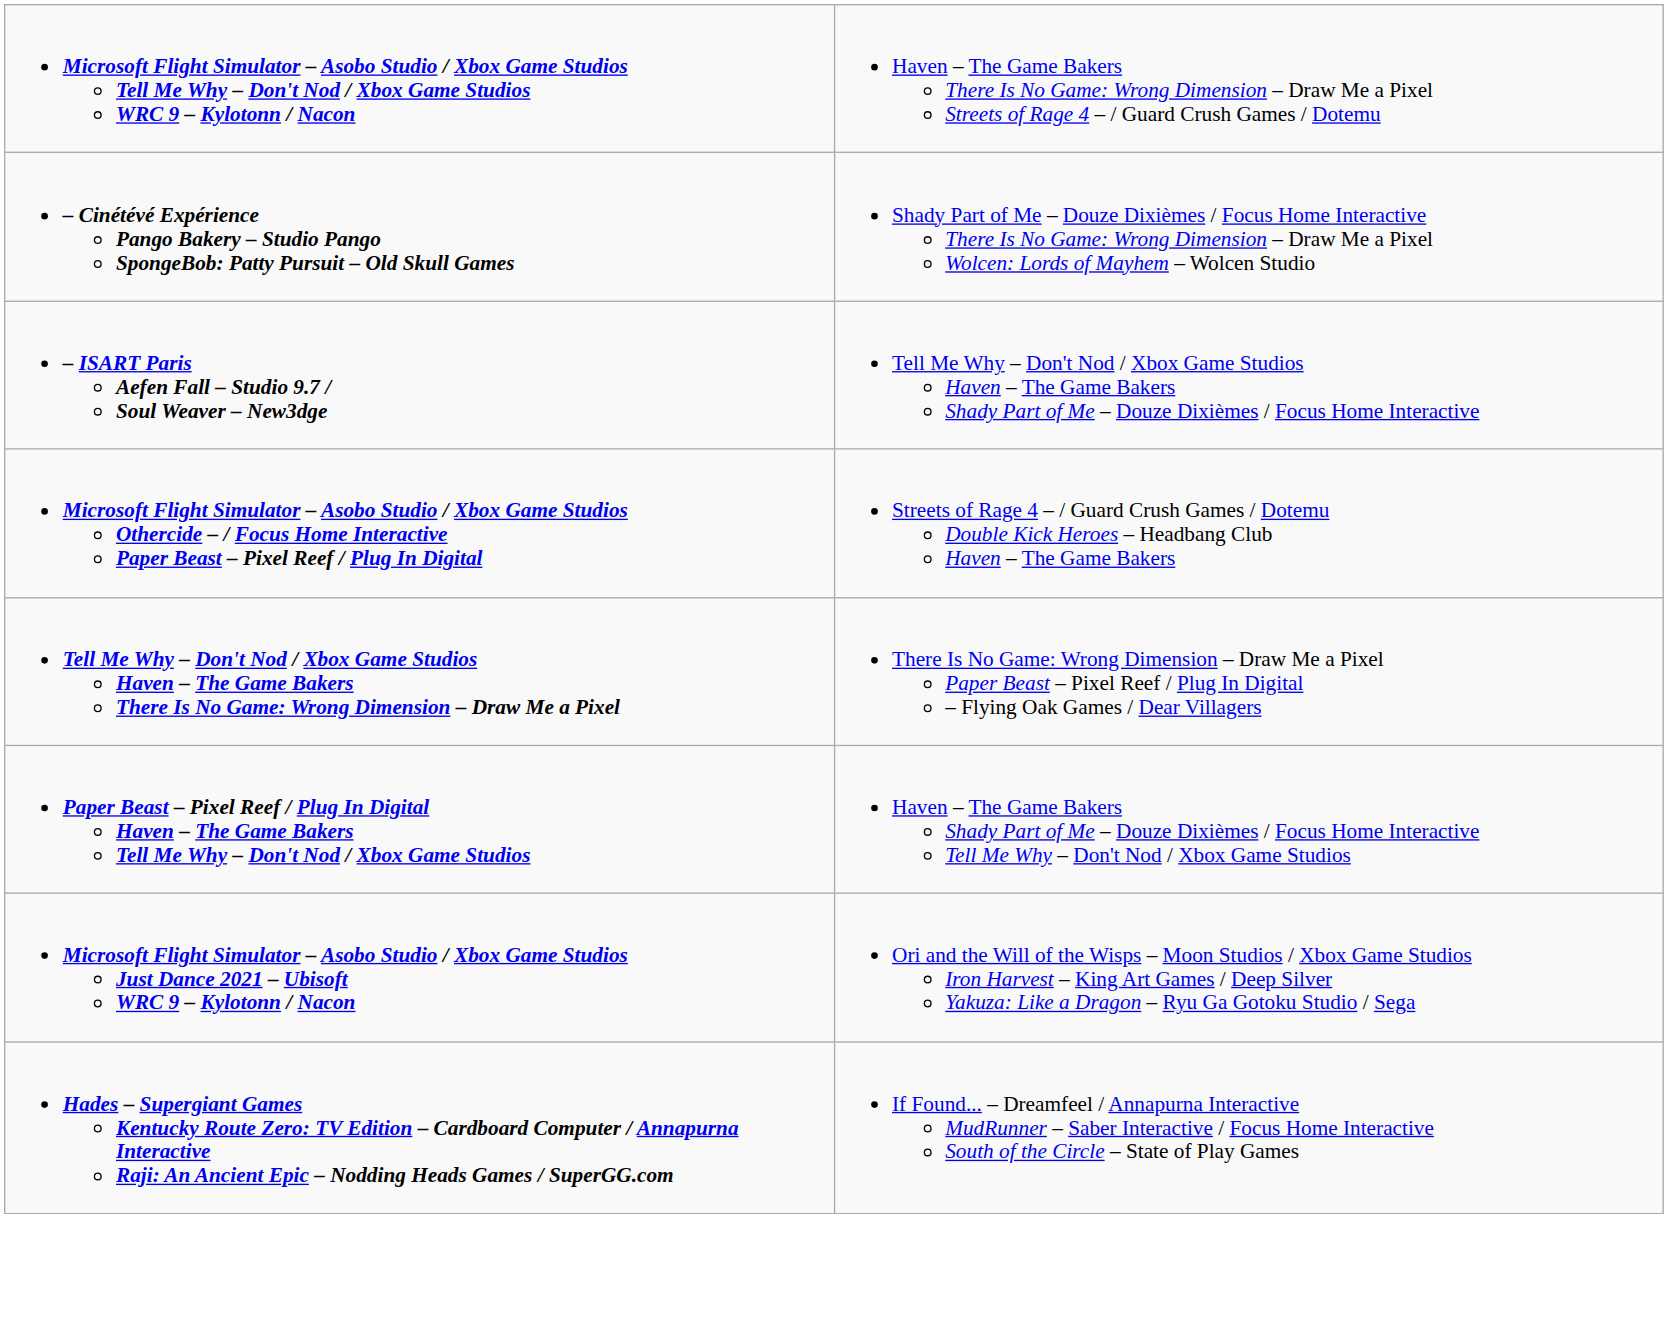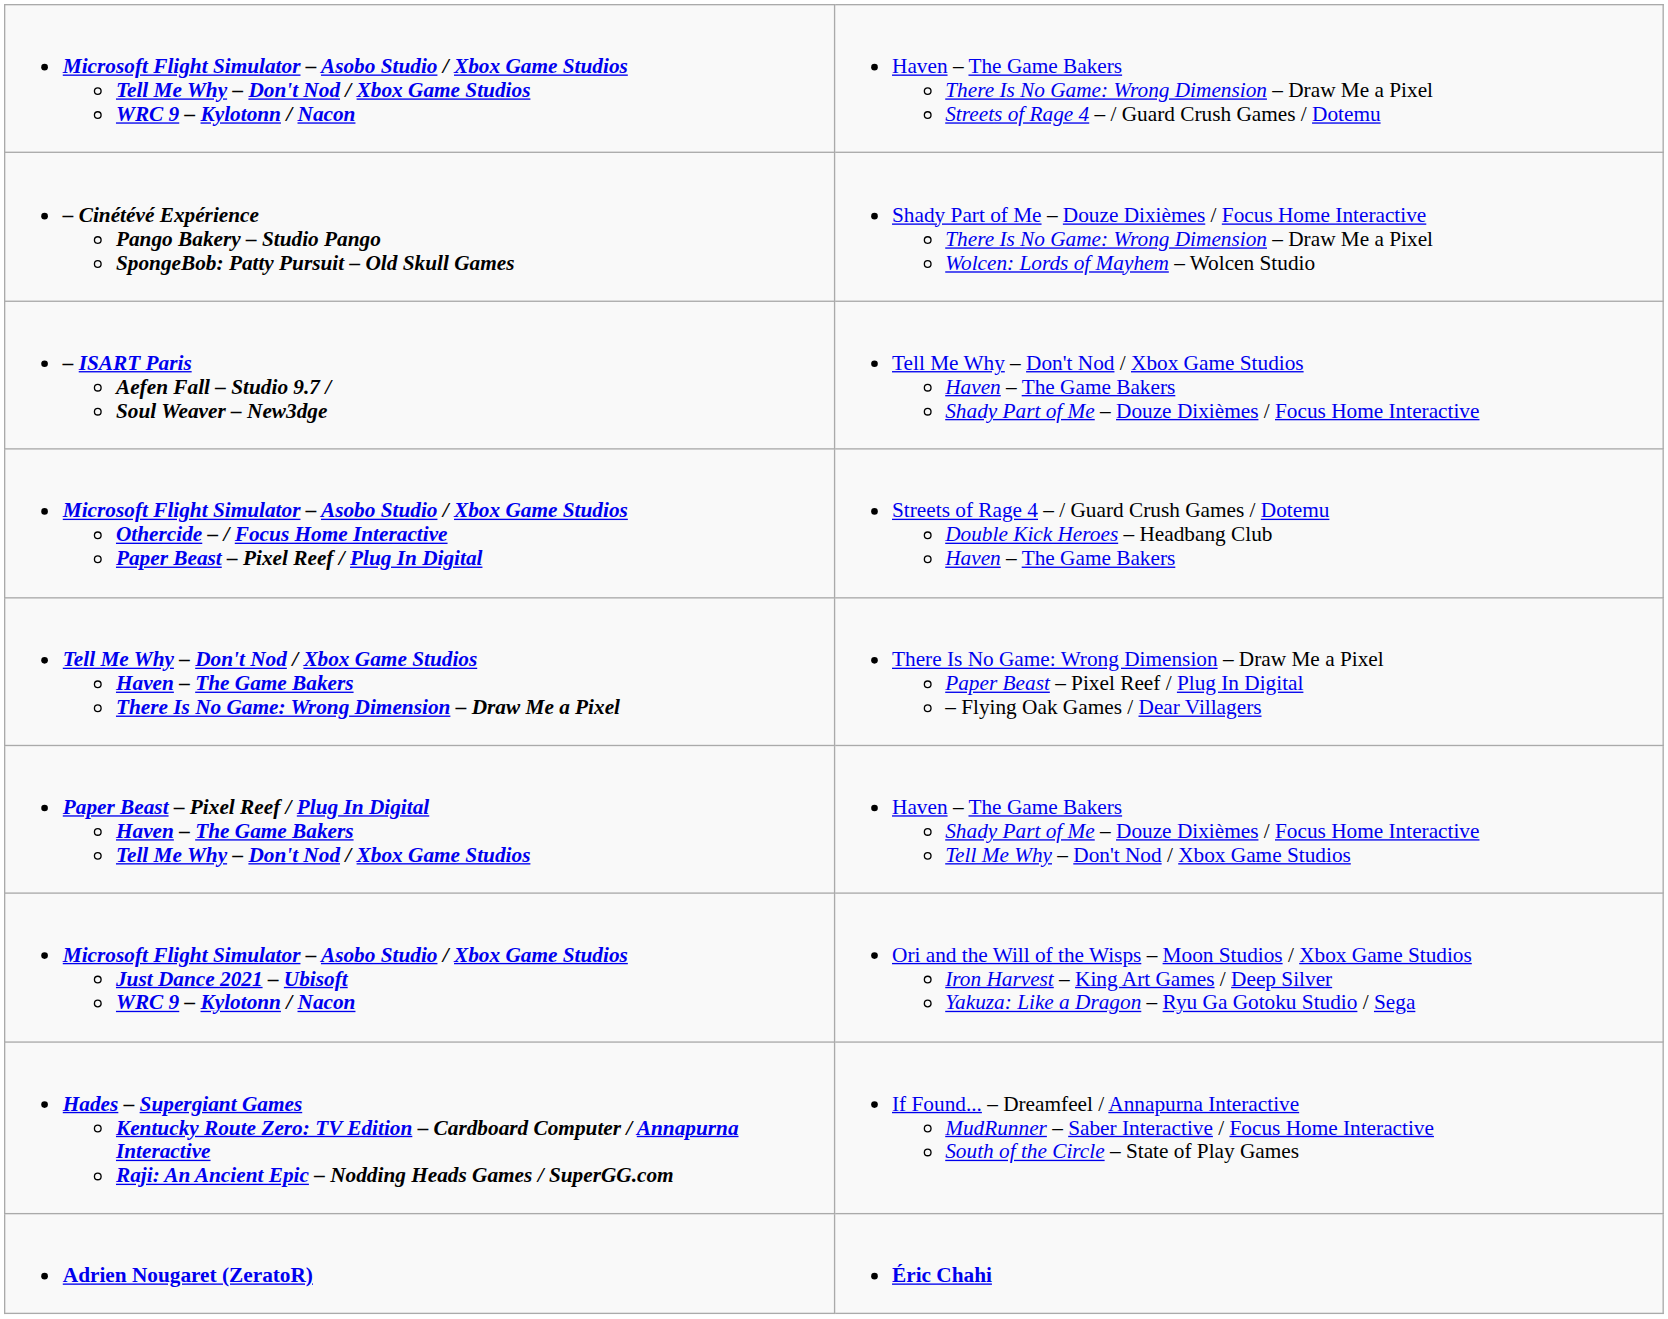 <table class="wikitable">
 <tr>
 <td valign="top" width="50%"><br><ul><li><strong><em><a href='#'>Microsoft Flight Simulator</a><em> – <a href='#'>Asobo Studio</a> / <a href='#'>Xbox Game Studios</a><strong><ul><li></em><a href='#'>Tell Me Why</a><em> – <a href='#'>Don't Nod</a> / <a href='#'>Xbox Game Studios</a></li><li></em><a href='#'>WRC 9</a><em> – <a href='#'>Kylotonn</a> / <a href='#'>Nacon</a></li></ul></li></ul></td>
 <td valign="top" width="50%"><br><ul><li></em></strong><a href='#'>Haven</a></em> – <a href='#'>The Game Bakers</a></strong><ul><li><em><a href='#'>There Is No Game: Wrong Dimension</a></em> – Draw Me a Pixel</li><li><em><a href='#'>Streets of Rage 4</a></em> –  / Guard Crush Games / <a href='#'>Dotemu</a></li></ul></li></ul></td>
 </tr>
 <tr>
 <td valign="top" width="50%"><br><ul><li><strong><em><em> – Cinétévé Expérience<strong><ul><li></em>Pango Bakery<em> – Studio Pango</li><li></em>SpongeBob: Patty Pursuit<em> – Old Skull Games</li></ul></li></ul></td>
 <td valign="top" width="50%"><br><ul><li></em></strong><a href='#'>Shady Part of Me</a></em> – <a href='#'>Douze Dixièmes</a> / <a href='#'>Focus Home Interactive</a></strong><ul><li><em><a href='#'>There Is No Game: Wrong Dimension</a></em> – Draw Me a Pixel</li><li><em><a href='#'>Wolcen: Lords of Mayhem</a></em> – Wolcen Studio</li></ul></li></ul></td>
 </tr>
 <tr>
 <td valign="top" width="50%"><br><ul><li><strong><em><em> – <a href='#'>ISART Paris</a><strong><ul><li></em>Aefen Fall<em> – Studio 9.7 / </li><li></em>Soul Weaver<em> – New3dge</li></ul></li></ul></td>
 <td valign="top" width="50%"><br><ul><li></em></strong><a href='#'>Tell Me Why</a></em> – <a href='#'>Don't Nod</a> / <a href='#'>Xbox Game Studios</a></strong><ul><li><em><a href='#'>Haven</a></em> – <a href='#'>The Game Bakers</a></li><li><em><a href='#'>Shady Part of Me</a></em> – <a href='#'>Douze Dixièmes</a> / <a href='#'>Focus Home Interactive</a></li></ul></li></ul></td>
 </tr>
 <tr>
 <td valign="top" width="50%"><br><ul><li><strong><em><a href='#'>Microsoft Flight Simulator</a><em> – <a href='#'>Asobo Studio</a> / <a href='#'>Xbox Game Studios</a><strong><ul><li></em><a href='#'>Othercide</a><em> –  / <a href='#'>Focus Home Interactive</a></li><li></em><a href='#'>Paper Beast</a><em> – Pixel Reef / <a href='#'>Plug In Digital</a></li></ul></li></ul></td>
 <td valign="top" width="50%"><br><ul><li></em></strong><a href='#'>Streets of Rage 4</a></em> –  / Guard Crush Games / <a href='#'>Dotemu</a></strong><ul><li><em><a href='#'>Double Kick Heroes</a></em> – Headbang Club</li><li><em><a href='#'>Haven</a></em> – <a href='#'>The Game Bakers</a></li></ul></li></ul></td>
 </tr>
 <tr>
 <td valign="top" width="50%"><br><ul><li><strong><em><a href='#'>Tell Me Why</a><em> – <a href='#'>Don't Nod</a> / <a href='#'>Xbox Game Studios</a><strong><ul><li></em><a href='#'>Haven</a><em> – <a href='#'>The Game Bakers</a></li><li></em><a href='#'>There Is No Game: Wrong Dimension</a><em> – Draw Me a Pixel</li></ul></li></ul></td>
 <td valign="top" width="50%"><br><ul><li></em></strong><a href='#'>There Is No Game: Wrong Dimension</a></em> – Draw Me a Pixel</strong><ul><li><em><a href='#'>Paper Beast</a></em> – Pixel Reef / <a href='#'>Plug In Digital</a></li><li><em></em> – Flying Oak Games / <a href='#'>Dear Villagers</a></li></ul></li></ul></td>
 </tr>
 <tr>
 <td valign="top" width="50%"><br><ul><li><strong><em><a href='#'>Paper Beast</a><em> – Pixel Reef / <a href='#'>Plug In Digital</a><strong><ul><li></em><a href='#'>Haven</a><em> – <a href='#'>The Game Bakers</a></li><li></em><a href='#'>Tell Me Why</a><em> – <a href='#'>Don't Nod</a> / <a href='#'>Xbox Game Studios</a></li></ul></li></ul></td>
 <td valign="top" width="50%"><br><ul><li></em></strong><a href='#'>Haven</a></em> – <a href='#'>The Game Bakers</a></strong><ul><li><em><a href='#'>Shady Part of Me</a></em> – <a href='#'>Douze Dixièmes</a> / <a href='#'>Focus Home Interactive</a></li><li><em><a href='#'>Tell Me Why</a></em> – <a href='#'>Don't Nod</a> / <a href='#'>Xbox Game Studios</a></li></ul></li></ul></td>
 </tr>
 <tr>
 <td valign="top" width="50%"><br><ul><li><strong><em><a href='#'>Microsoft Flight Simulator</a><em> – <a href='#'>Asobo Studio</a> / <a href='#'>Xbox Game Studios</a><strong><ul><li></em><a href='#'>Just Dance 2021</a><em> – <a href='#'>Ubisoft</a></li><li></em><a href='#'>WRC 9</a><em> – <a href='#'>Kylotonn</a> / <a href='#'>Nacon</a></li></ul></li></ul></td>
 <td valign="top" width="50%"><br><ul><li></em></strong><a href='#'>Ori and the Will of the Wisps</a></em> – <a href='#'>Moon Studios</a> / <a href='#'>Xbox Game Studios</a></strong><ul><li><em><a href='#'>Iron Harvest</a></em> – <a href='#'>King Art Games</a> / <a href='#'>Deep Silver</a></li><li><em><a href='#'>Yakuza: Like a Dragon</a></em> – <a href='#'>Ryu Ga Gotoku Studio</a> / <a href='#'>Sega</a></li></ul></li></ul></td>
 </tr>
 <tr>
 <td valign="top" width="50%"><br><ul><li><strong><em><a href='#'>Hades</a><em> – <a href='#'>Supergiant Games</a><strong><ul><li></em><a href='#'>Kentucky Route Zero: TV Edition</a><em> – Cardboard Computer / <a href='#'>Annapurna Interactive</a></li><li></em><a href='#'>Raji: An Ancient Epic</a><em> – Nodding Heads Games / SuperGG.com</li></ul></li></ul></td>
 <td valign="top" width="50%"><br><ul><li></em></strong><a href='#'>If Found...</a></em> – Dreamfeel / <a href='#'>Annapurna Interactive</a></strong><ul><li><em><a href='#'>MudRunner</a></em> – <a href='#'>Saber Interactive</a> / <a href='#'>Focus Home Interactive</a></li><li><em><a href='#'>South of the Circle</a></em> – State of Play Games</li></ul></li></ul></td>
 </tr>
+<tr>
+<td valign="top" width="50%"><br><ul><li><strong><a href='#'>Adrien Nougaret (ZeratoR)</a></strong></li></ul></td>
+<td valign="top" width="50%"><br><ul><li><strong><a href='#'>Éric Chahi</a></strong></li></ul></td>
+</tr>
 </table>
